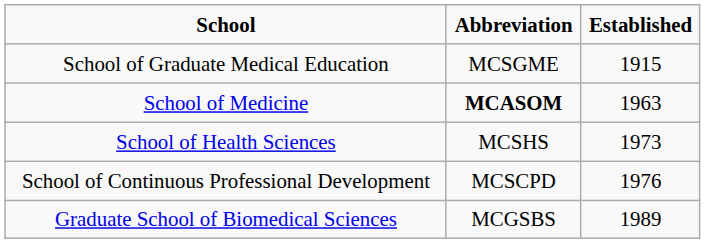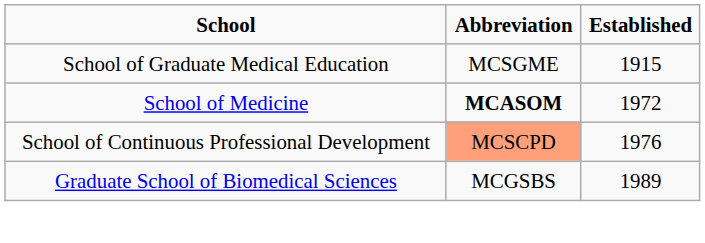 <table class="wikitable toccolours" style="margin-left:1em; font-size:90%; line-height:1.4em; width:480px;">
 <tr style="text-align:center;">
 <td><strong>School</strong></td>
 <td><strong>Abbreviation</strong></td>
 <td><strong>Established</strong></td>
 </tr>
 <tr style="text-align:center;">
 <td>School of Graduate Medical Education</td>
 <td>MCSGME</td>
 <td>1915</td>
 </tr>
 <tr style="text-align:center;">
 <td><a href='#'>School of Medicine</a></td>
 <td><strong>MCASOM</strong></td>
-<td>1963</td>
-</tr>
-<tr style="text-align:center;">
-<td><a href='#'>School of Health Sciences</a></td>
-<td>MCSHS</td>
-<td>1973</td>
+<td>1972</td>
 </tr>
 <tr style="text-align:center;">
 <td>School of Continuous Professional Development</td>
-<td>MCSCPD</td>
+<td style="background: lightsalmon;">MCSCPD</td>
 <td>1976</td>
 </tr>
 <tr style="text-align:center;">
 <td><a href='#'>Graduate School of Biomedical Sciences</a></td>
 <td>MCGSBS</td>
 <td>1989</td>
 </tr>
 </table>
